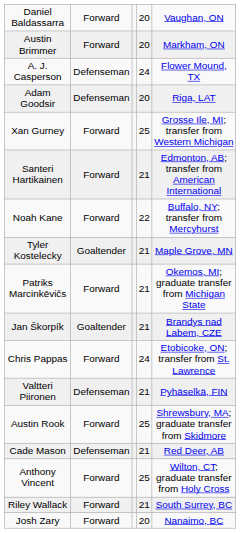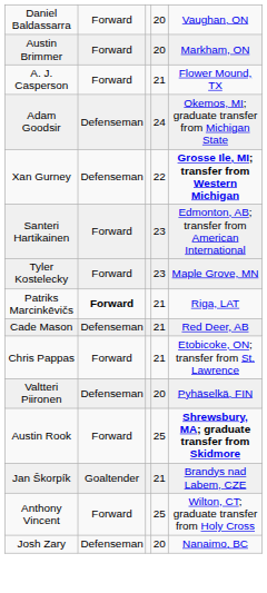 <table class="wikitable" width="60%">
 <tr align="center" bgcolor="">
 <td>Daniel Baldassarra</td>
 <td>Forward</td>
 <td></td>
 <td>20</td>
 <td><a href='#'>Vaughan, ON</a></td>
 </tr>
 <tr align="center" bgcolor="f0f0f0">
 <td>Austin Brimmer</td>
 <td>Forward</td>
 <td></td>
 <td>20</td>
 <td><a href='#'>Markham, ON</a></td>
 </tr>
 <tr align="center" bgcolor="">
 <td>A. J. Casperson</td>
-<td>Defenseman</td>
+<td>Forward</td>
 <td></td>
-<td>24</td>
+<td>21</td>
 <td><a href='#'>Flower Mound, TX</a></td>
 </tr>
 <tr align="center" bgcolor="f0f0f0">
 <td>Adam Goodsir</td>
 <td>Defenseman</td>
 <td></td>
-<td>20</td>
-<td><a href='#'>Riga, LAT</a></td>
+<td>24</td>
+<td><a href='#'>Okemos, MI</a>; graduate transfer from <a href='#'>Michigan State</a></td>
 </tr>
 <tr align="center" bgcolor="">
 <td>Xan Gurney</td>
-<td>Forward</td>
+<td>Defenseman</td>
 <td></td>
-<td>25</td>
-<td><a href='#'>Grosse Ile, MI</a>; transfer from <a href='#'>Western Michigan</a></td>
+<td>22</td>
+<td><strong><a href='#'>Grosse Ile, MI</a>; transfer from <a href='#'>Western Michigan</a></strong></td>
 </tr>
 <tr align="center" bgcolor="f0f0f0">
 <td>Santeri Hartikainen</td>
 <td>Forward</td>
 <td></td>
-<td>21</td>
+<td>23</td>
 <td><a href='#'>Edmonton, AB</a>; transfer from <a href='#'>American International</a></td>
-</tr>
-<tr align="center" bgcolor="">
-<td>Noah Kane</td>
-<td>Forward</td>
-<td></td>
-<td>22</td>
-<td><a href='#'>Buffalo, NY</a>; transfer from <a href='#'>Mercyhurst</a></td>
 </tr>
 <tr align="center" bgcolor="f0f0f0">
 <td>Tyler Kostelecky</td>
-<td>Goaltender</td>
+<td>Forward</td>
 <td></td>
-<td>21</td>
+<td>23</td>
 <td><a href='#'>Maple Grove, MN</a></td>
 </tr>
 <tr align="center" bgcolor="">
 <td>Patriks Marcinkēvičs</td>
+<td><strong>Forward</strong></td>
+<td></td>
+<td>21</td>
+<td><a href='#'>Riga, LAT</a></td>
+</tr>
+<tr align="center" bgcolor="f0f0f0">
+<td>Cade Mason</td>
+<td>Defenseman</td>
+<td></td>
+<td>21</td>
+<td><a href='#'>Red Deer, AB</a></td>
+</tr>
+<tr align="center" bgcolor="">
+<td>Chris Pappas</td>
 <td>Forward</td>
 <td></td>
 <td>21</td>
-<td><a href='#'>Okemos, MI</a>; graduate transfer from <a href='#'>Michigan State</a></td>
+<td><a href='#'>Etobicoke, ON</a>; transfer from <a href='#'>St. Lawrence</a></td>
+</tr>
+<tr align="center" bgcolor="f0f0f0">
+<td>Valtteri Piironen</td>
+<td>Defenseman</td>
+<td></td>
+<td>20</td>
+<td><a href='#'>Pyhäselkä, FIN</a></td>
+</tr>
+<tr align="center" bgcolor="">
+<td>Austin Rook</td>
+<td>Forward</td>
+<td></td>
+<td>25</td>
+<td><strong><a href='#'>Shrewsbury, MA</a>; graduate transfer from <a href='#'>Skidmore</a></strong></td>
 </tr>
 <tr align="center" bgcolor="f0f0f0">
 <td>Jan Škorpík</td>
 <td>Goaltender</td>
 <td></td>
 <td>21</td>
 <td><a href='#'>Brandys nad Labem, CZE</a></td>
 </tr>
 <tr align="center" bgcolor="">
-<td>Chris Pappas</td>
-<td>Forward</td>
-<td></td>
-<td>24</td>
-<td><a href='#'>Etobicoke, ON</a>; transfer from <a href='#'>St. Lawrence</a></td>
-</tr>
-<tr align="center" bgcolor="f0f0f0">
-<td>Valtteri Piironen</td>
-<td>Defenseman</td>
-<td></td>
-<td>21</td>
-<td><a href='#'>Pyhäselkä, FIN</a></td>
-</tr>
-<tr align="center" bgcolor="">
-<td>Austin Rook</td>
-<td>Forward</td>
-<td></td>
-<td>25</td>
-<td><a href='#'>Shrewsbury, MA</a>; graduate transfer from <a href='#'>Skidmore</a></td>
-</tr>
-<tr align="center" bgcolor="f0f0f0">
-<td>Cade Mason</td>
-<td>Defenseman</td>
-<td></td>
-<td>21</td>
-<td><a href='#'>Red Deer, AB</a></td>
-</tr>
-<tr align="center" bgcolor="">
 <td>Anthony Vincent</td>
 <td>Forward</td>
 <td></td>
 <td>25</td>
 <td><a href='#'>Wilton, CT</a>; graduate transfer from <a href='#'>Holy Cross</a></td>
 </tr>
-<tr align="center" bgcolor="f0f0f0">
-<td>Riley Wallack</td>
-<td>Forward</td>
-<td></td>
-<td>21</td>
-<td><a href='#'>South Surrey, BC</a></td>
-</tr>
 <tr align="center" bgcolor="">
 <td>Josh Zary</td>
-<td>Forward</td>
+<td>Defenseman</td>
 <td></td>
 <td>20</td>
 <td><a href='#'>Nanaimo, BC</a></td>
 </tr>
 </table>
